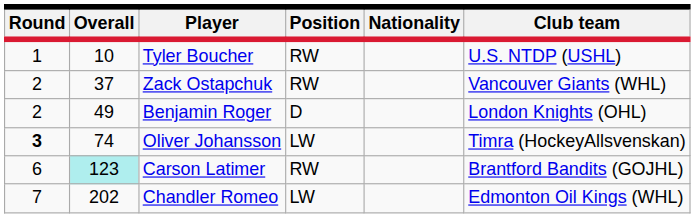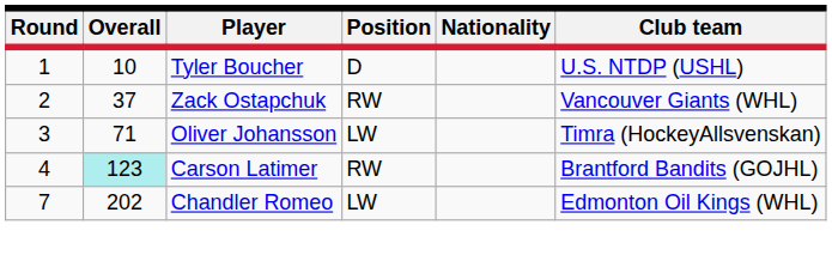 <table class="wikitable sortable">
 <tr style="background:#FFFFFF; border-top:#010101 5px solid; border-bottom:#DA1A32 5px solid;">
 <th>Round</th>
 <th>Overall</th>
 <th>Player</th>
 <th>Position</th>
 <th>Nationality</th>
 <th>Club team</th>
 </tr>
 <tr>
 <td style="text-align:center;">1</td>
 <td style="text-align:center;">10</td>
 <td><a href='#'>Tyler Boucher</a></td>
-<td>RW</td>
+<td>D</td>
 <td></td>
 <td><a href='#'>U.S. NTDP</a> (<a href='#'>USHL</a>)</td>
 </tr>
 <tr>
 <td style="text-align:center;">2</td>
 <td style="text-align:center;">37</td>
 <td><a href='#'>Zack Ostapchuk</a></td>
 <td>RW</td>
 <td></td>
 <td><a href='#'>Vancouver Giants</a> (WHL)</td>
 </tr>
 <tr>
-<td style="text-align:center;">2</td>
-<td style="text-align:center;">49</td>
-<td><a href='#'>Benjamin Roger</a></td>
-<td>D</td>
-<td></td>
-<td><a href='#'>London Knights</a> (OHL)</td>
-</tr>
-<tr>
-<td style="text-align:center;"><strong>3</strong></td>
-<td style="text-align:center;">74</td>
+<td style="text-align:center;">3</td>
+<td style="text-align:center;">71</td>
 <td><a href='#'>Oliver Johansson</a></td>
 <td>LW</td>
 <td></td>
 <td><a href='#'>Timra</a> (HockeyAllsvenskan)</td>
 </tr>
 <tr>
-<td style="text-align:center;">6</td>
+<td style="text-align:center;">4</td>
 <td style="background: paleturquoise; text-align:center;">123</td>
 <td><a href='#'>Carson Latimer</a></td>
 <td>RW</td>
 <td></td>
 <td><a href='#'>Brantford Bandits</a> (GOJHL)</td>
 </tr>
 <tr>
 <td style="text-align:center;">7</td>
 <td style="text-align:center;">202</td>
 <td><a href='#'>Chandler Romeo</a></td>
 <td>LW</td>
 <td></td>
 <td><a href='#'>Edmonton Oil Kings</a> (WHL)</td>
 </tr>
 </table>
